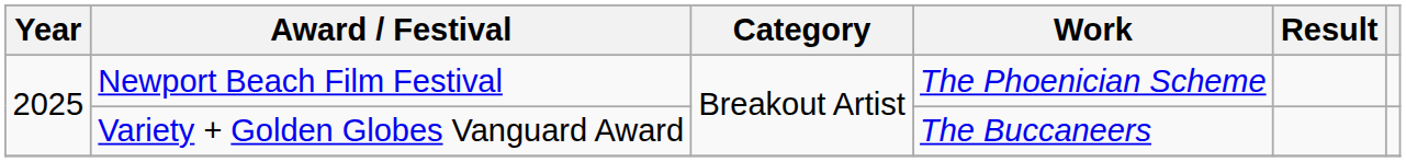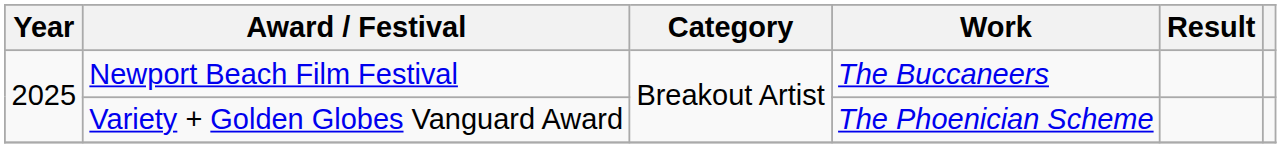 <table class="wikitable sortable plainrowheaders">
 <tr>
 <th>Year</th>
 <th>Award / Festival</th>
 <th>Category</th>
 <th>Work</th>
 <th>Result</th>
 <th scope="col" class="unsortable"></th>
 </tr>
 <tr>
 <td align="center" rowspan="2">2025</td>
 <td><a href='#'>Newport Beach Film Festival</a></td>
 <td rowspan="2">Breakout Artist</td>
-<td><em><a href='#'>The Phoenician Scheme</a></em></td>
+<td><em><a href='#'>The Buccaneers</a></em></td>
 <td></td>
 <td></td>
 </tr>
 <tr>
 <td><a href='#'>Variety</a> + <a href='#'>Golden Globes</a> Vanguard Award</td>
-<td><em><a href='#'>The Buccaneers</a></em></td>
+<td><em><a href='#'>The Phoenician Scheme</a></em></td>
 <td></td>
 <td></td>
 </tr>
 <tr>
 </tr>
 </table>
